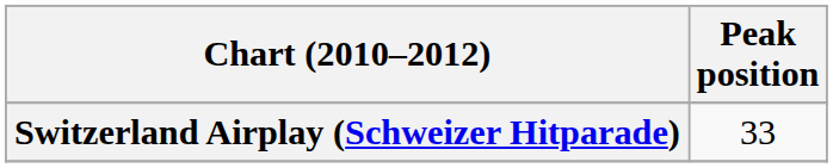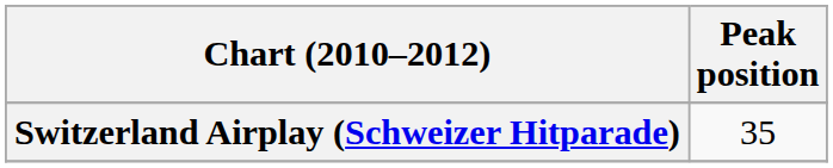 <table class="wikitable sortable plainrowheaders" style="text-align:center">
 <tr>
 <th>Chart (2010–2012)</th>
 <th>Peak <br> position</th>
 </tr>
 <tr>
 </tr>
 <tr>
 </tr>
 <tr>
 </tr>
 <tr>
 </tr>
 <tr>
 </tr>
 <tr>
 </tr>
 <tr>
 </tr>
 <tr>
 </tr>
 <tr>
 </tr>
 <tr>
 </tr>
 <tr>
 </tr>
 <tr>
 </tr>
 <tr>
 </tr>
 <tr>
 </tr>
 <tr>
 </tr>
 <tr>
 </tr>
 <tr>
 <th scope="row">Switzerland Airplay (<a href='#'>Schweizer Hitparade</a>)</th>
-<td>33</td>
+<td>35</td>
 </tr>
 <tr>
 </tr>
 <tr>
 </tr>
 <tr>
 </tr>
 <tr>
 </tr>
 <tr>
 </tr>
 <tr>
 </tr>
 <tr>
 </tr>
 </table>
